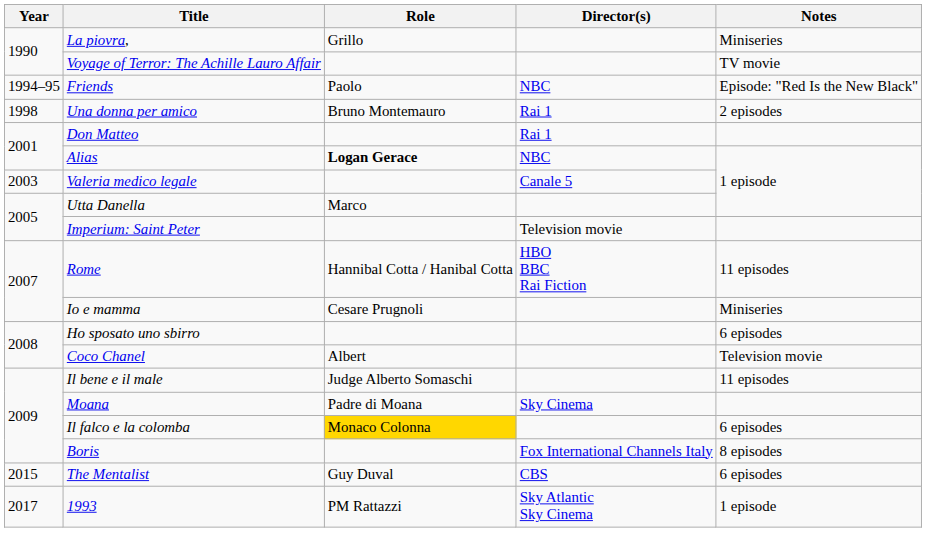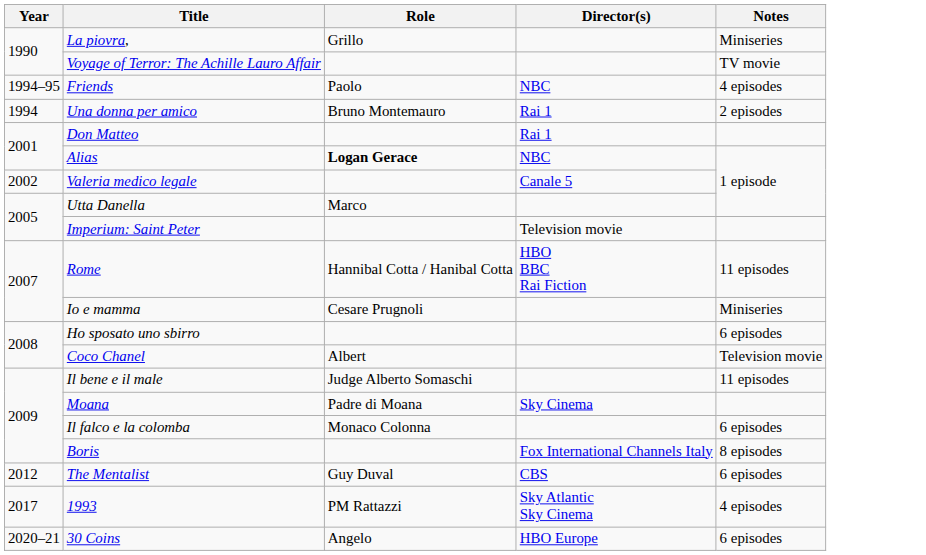 <table class="wikitable sortable">
 <tr>
 <th>Year</th>
 <th>Title</th>
 <th>Role</th>
 <th>Director(s)</th>
 <th>Notes</th>
 </tr>
 <tr>
 <td rowspan=2>1990</td>
 <td><em><a href='#'>La piovra</a></em>, </td>
 <td>Grillo</td>
 <td></td>
 <td>Miniseries</td>
 </tr>
 <tr>
 <td><em><a href='#'>Voyage of Terror: The Achille Lauro Affair</a></em></td>
 <td></td>
 <td></td>
 <td>TV movie</td>
 </tr>
 <tr>
 <td>1994–95</td>
 <td><em><a href='#'>Friends</a></em></td>
 <td>Paolo</td>
 <td><a href='#'>NBC</a></td>
-<td>Episode: "Red Is the New Black"</td>
+<td>4 episodes</td>
 </tr>
 <tr>
-<td>1998</td>
+<td>1994</td>
 <td><em><a href='#'>Una donna per amico</a></em></td>
 <td>Bruno Montemauro</td>
 <td><a href='#'>Rai 1</a></td>
 <td>2 episodes</td>
 </tr>
 <tr>
 <td rowspan=2>2001</td>
 <td><em><a href='#'>Don Matteo</a></em></td>
 <td></td>
 <td><a href='#'>Rai 1</a></td>
 <td></td>
 </tr>
 <tr>
 <td><em><a href='#'>Alias</a></em></td>
 <td><strong>Logan Gerace</strong></td>
 <td><a href='#'>NBC</a></td>
 <td rowspan=3>1 episode</td>
 </tr>
 <tr>
-<td>2003</td>
+<td>2002</td>
 <td><em><a href='#'>Valeria medico legale</a></em></td>
 <td></td>
 <td><a href='#'>Canale 5</a></td>
 </tr>
 <tr>
 <td rowspan=2>2005</td>
 <td><em>Utta Danella</em></td>
 <td>Marco</td>
 <td></td>
 </tr>
 <tr>
 <td><em><a href='#'>Imperium: Saint Peter</a></em></td>
 <td></td>
 <td>Television movie</td>
 <td></td>
 </tr>
 <tr>
 <td rowspan=2>2007</td>
 <td><em><a href='#'>Rome</a></em></td>
 <td>Hannibal Cotta / Hanibal Cotta</td>
 <td><a href='#'>HBO</a><br><a href='#'>BBC</a><br><a href='#'>Rai Fiction</a></td>
 <td>11 episodes</td>
 </tr>
 <tr>
 <td><em>Io e mamma</em></td>
 <td>Cesare Prugnoli</td>
 <td></td>
 <td>Miniseries</td>
 </tr>
 <tr>
 <td rowspan=2>2008</td>
 <td><em>Ho sposato uno sbirro</em></td>
 <td></td>
 <td></td>
 <td>6 episodes</td>
 </tr>
 <tr>
 <td><em><a href='#'>Coco Chanel</a></em></td>
 <td>Albert</td>
 <td></td>
 <td>Television movie</td>
 </tr>
 <tr>
 <td rowspan=4>2009</td>
 <td><em>Il bene e il male</em></td>
 <td>Judge Alberto Somaschi</td>
 <td></td>
 <td>11 episodes</td>
 </tr>
 <tr>
 <td><em><a href='#'>Moana</a></em></td>
 <td>Padre di Moana</td>
 <td><a href='#'>Sky Cinema</a></td>
 <td></td>
 </tr>
 <tr>
 <td><em>Il falco e la colomba</em></td>
-<td style="background: gold;">Monaco Colonna</td>
+<td>Monaco Colonna</td>
 <td></td>
 <td>6 episodes</td>
 </tr>
 <tr>
 <td><em><a href='#'>Boris</a></em></td>
 <td></td>
 <td><a href='#'>Fox International Channels Italy</a></td>
 <td>8 episodes</td>
 </tr>
 <tr>
-<td>2015</td>
+<td>2012</td>
 <td><em><a href='#'>The Mentalist</a></em></td>
 <td>Guy Duval</td>
 <td><a href='#'>CBS</a></td>
 <td>6 episodes</td>
 </tr>
 <tr>
 <td>2017</td>
 <td><em><a href='#'>1993</a></em></td>
 <td>PM Rattazzi</td>
 <td><a href='#'>Sky Atlantic</a><br><a href='#'>Sky Cinema</a></td>
-<td>1 episode</td>
+<td>4 episodes</td>
+</tr>
+<tr>
+<td>2020–21</td>
+<td><em><a href='#'>30 Coins</a></em></td>
+<td>Angelo</td>
+<td><a href='#'>HBO Europe</a></td>
+<td>6 episodes</td>
 </tr>
 </table>
